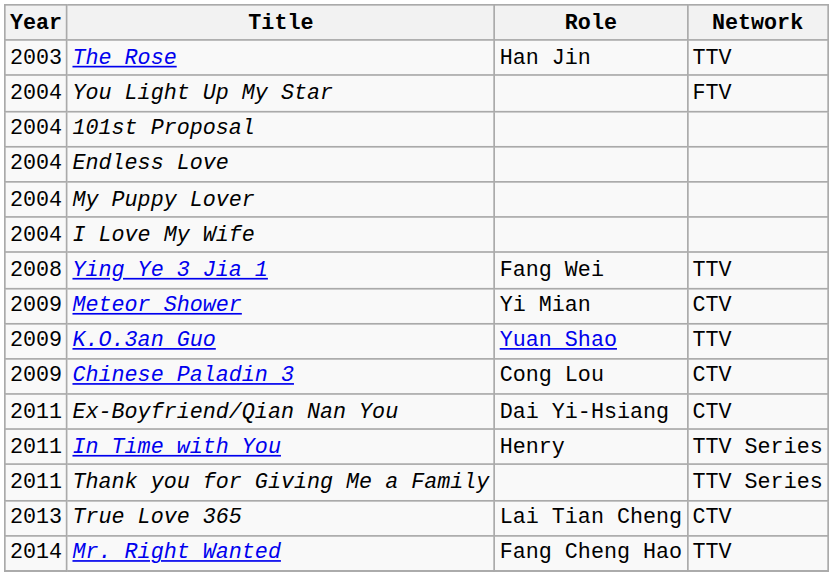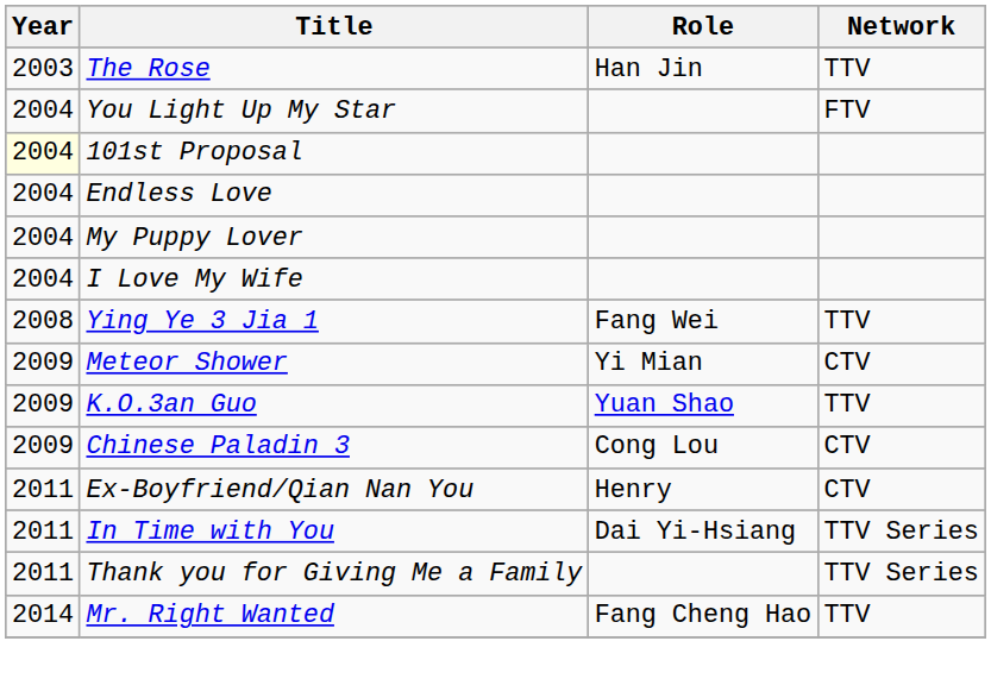 <table class="wikitable sortable">
 <tr>
 <th>Year</th>
 <th>Title</th>
 <th>Role</th>
 <th>Network</th>
 </tr>
 <tr>
 <td>2003</td>
 <td><em><a href='#'>The Rose</a></em></td>
 <td>Han Jin</td>
 <td>TTV</td>
 </tr>
 <tr>
 <td>2004</td>
 <td><em>You Light Up My Star</em></td>
 <td></td>
 <td>FTV</td>
 </tr>
 <tr>
-<td>2004</td>
+<td style="background: lightyellow;">2004</td>
 <td><em>101st Proposal</em></td>
 <td></td>
 <td></td>
 </tr>
 <tr>
 <td>2004</td>
 <td><em> Endless Love</em></td>
 <td></td>
 <td></td>
 </tr>
 <tr>
 <td>2004</td>
 <td><em>My Puppy Lover</em></td>
 <td></td>
 <td></td>
 </tr>
 <tr>
 <td>2004</td>
 <td><em>I Love My Wife</em></td>
 <td></td>
 <td></td>
 </tr>
 <tr>
 <td>2008</td>
 <td><em><a href='#'>Ying Ye 3 Jia 1</a></em></td>
 <td>Fang Wei</td>
 <td>TTV</td>
 </tr>
 <tr>
 <td>2009</td>
 <td><em><a href='#'>Meteor Shower</a></em></td>
 <td>Yi Mian</td>
 <td>CTV</td>
 </tr>
 <tr>
 <td>2009</td>
 <td><em><a href='#'>K.O.3an Guo</a></em></td>
 <td><a href='#'>Yuan Shao</a></td>
 <td>TTV</td>
 </tr>
 <tr>
 <td>2009</td>
 <td><em><a href='#'>Chinese Paladin 3</a></em></td>
 <td>Cong Lou</td>
 <td>CTV</td>
 </tr>
 <tr>
 <td>2011</td>
 <td><em>Ex-Boyfriend/Qian Nan You</em></td>
-<td>Dai Yi-Hsiang</td>
+<td>Henry</td>
 <td>CTV</td>
 </tr>
 <tr>
 <td>2011</td>
 <td><em><a href='#'>In Time with You</a></em></td>
-<td>Henry</td>
+<td>Dai Yi-Hsiang</td>
 <td>TTV Series</td>
 </tr>
 <tr>
 <td>2011</td>
 <td><em>Thank you for Giving Me a Family</em></td>
 <td></td>
 <td>TTV Series</td>
-</tr>
-<tr>
-<td>2013</td>
-<td><em>True Love 365</em></td>
-<td>Lai Tian Cheng</td>
-<td>CTV</td>
 </tr>
 <tr>
 <td>2014</td>
 <td><em><a href='#'>Mr. Right Wanted</a></em></td>
 <td>Fang Cheng Hao</td>
 <td>TTV</td>
 </tr>
 <tr>
 </tr>
 </table>
